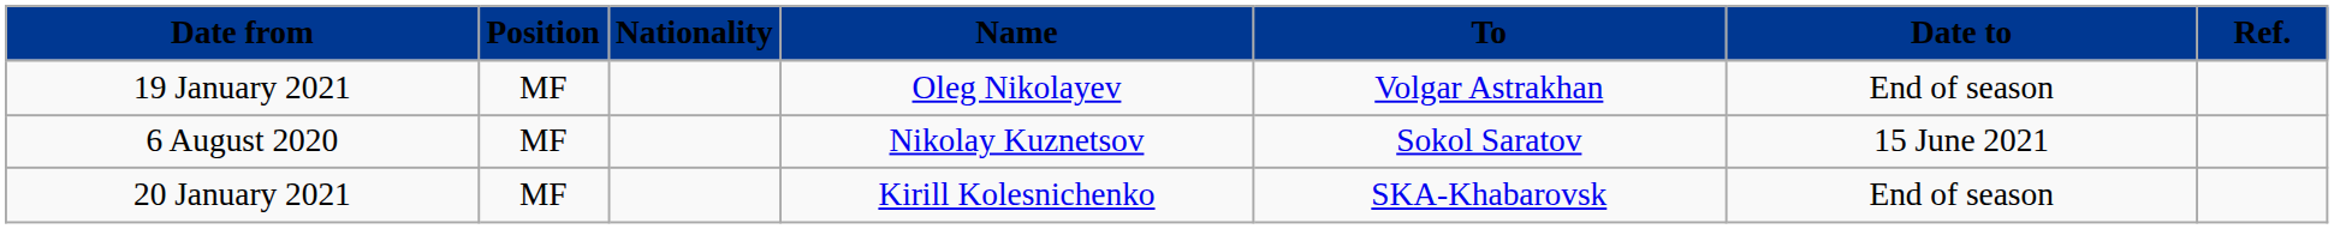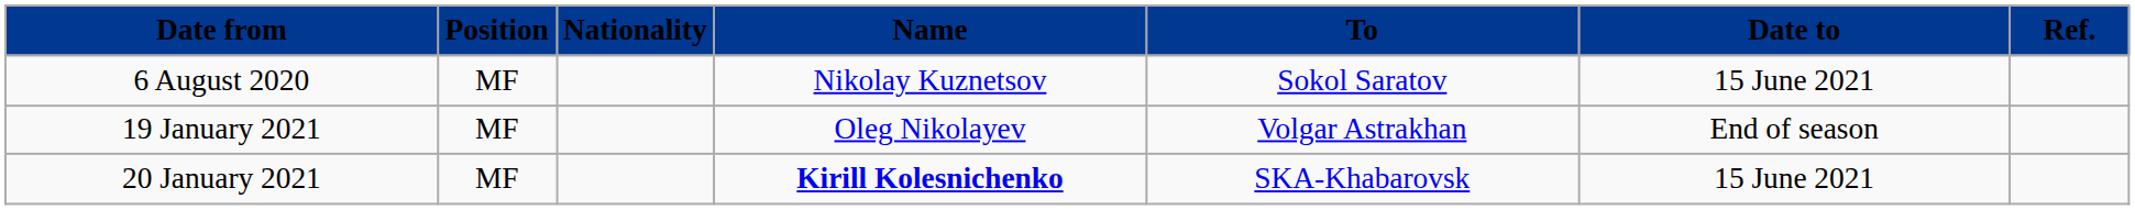 <table class="wikitable" style="text-align:center; font-size:90%; ">
 <tr>
 <th style="background:#003892; color:black; width:200px;">Date from</th>
 <th style="background:#003892; color:black; width:50px;">Position</th>
 <th style="background:#003892; color:black; width:50px;">Nationality</th>
 <th style="background:#003892; color:black; width:200px;">Name</th>
 <th style="background:#003892; color:black; width:200px;">To</th>
 <th style="background:#003892; color:black; width:200px;">Date to</th>
 <th style="background:#003892; color:black; width:50px;">Ref.</th>
 </tr>
 <tr>
+<td>6 August 2020</td>
+<td>MF</td>
+<td></td>
+<td><a href='#'>Nikolay Kuznetsov</a></td>
+<td><a href='#'>Sokol Saratov</a></td>
+<td>15 June 2021</td>
+<td></td>
+</tr>
+<tr>
 <td>19 January 2021</td>
 <td>MF</td>
 <td></td>
 <td><a href='#'>Oleg Nikolayev</a></td>
 <td><a href='#'>Volgar Astrakhan</a></td>
 <td>End of season</td>
 <td></td>
 </tr>
 <tr>
-<td>6 August 2020</td>
+<td>20 January 2021</td>
 <td>MF</td>
 <td></td>
-<td><a href='#'>Nikolay Kuznetsov</a></td>
-<td><a href='#'>Sokol Saratov</a></td>
+<td><strong><a href='#'>Kirill Kolesnichenko</a></strong></td>
+<td><a href='#'>SKA-Khabarovsk</a></td>
 <td>15 June 2021</td>
 <td></td>
 </tr>
-<tr>
-<td>20 January 2021</td>
-<td>MF</td>
-<td></td>
-<td><a href='#'>Kirill Kolesnichenko</a></td>
-<td><a href='#'>SKA-Khabarovsk</a></td>
-<td>End of season</td>
-<td></td>
-</tr>
 </table>
